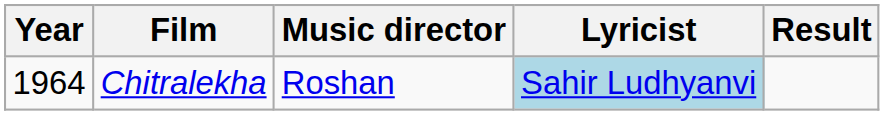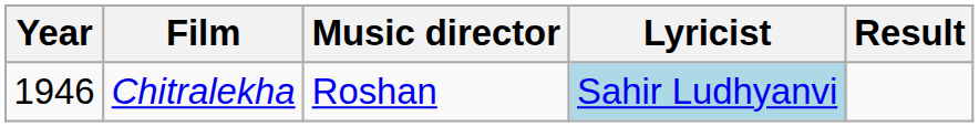 <table class="wikitable sortable">
 <tr>
 <th>Year</th>
 <th>Film</th>
 <th>Music director</th>
 <th>Lyricist</th>
 <th>Result</th>
 </tr>
 <tr>
-<td>1964</td>
+<td>1946</td>
 <td><em><a href='#'>Chitralekha</a></em></td>
 <td><a href='#'>Roshan</a></td>
 <td style="background: lightblue;"><a href='#'>Sahir Ludhyanvi</a></td>
 <td></td>
 </tr>
 </table>
